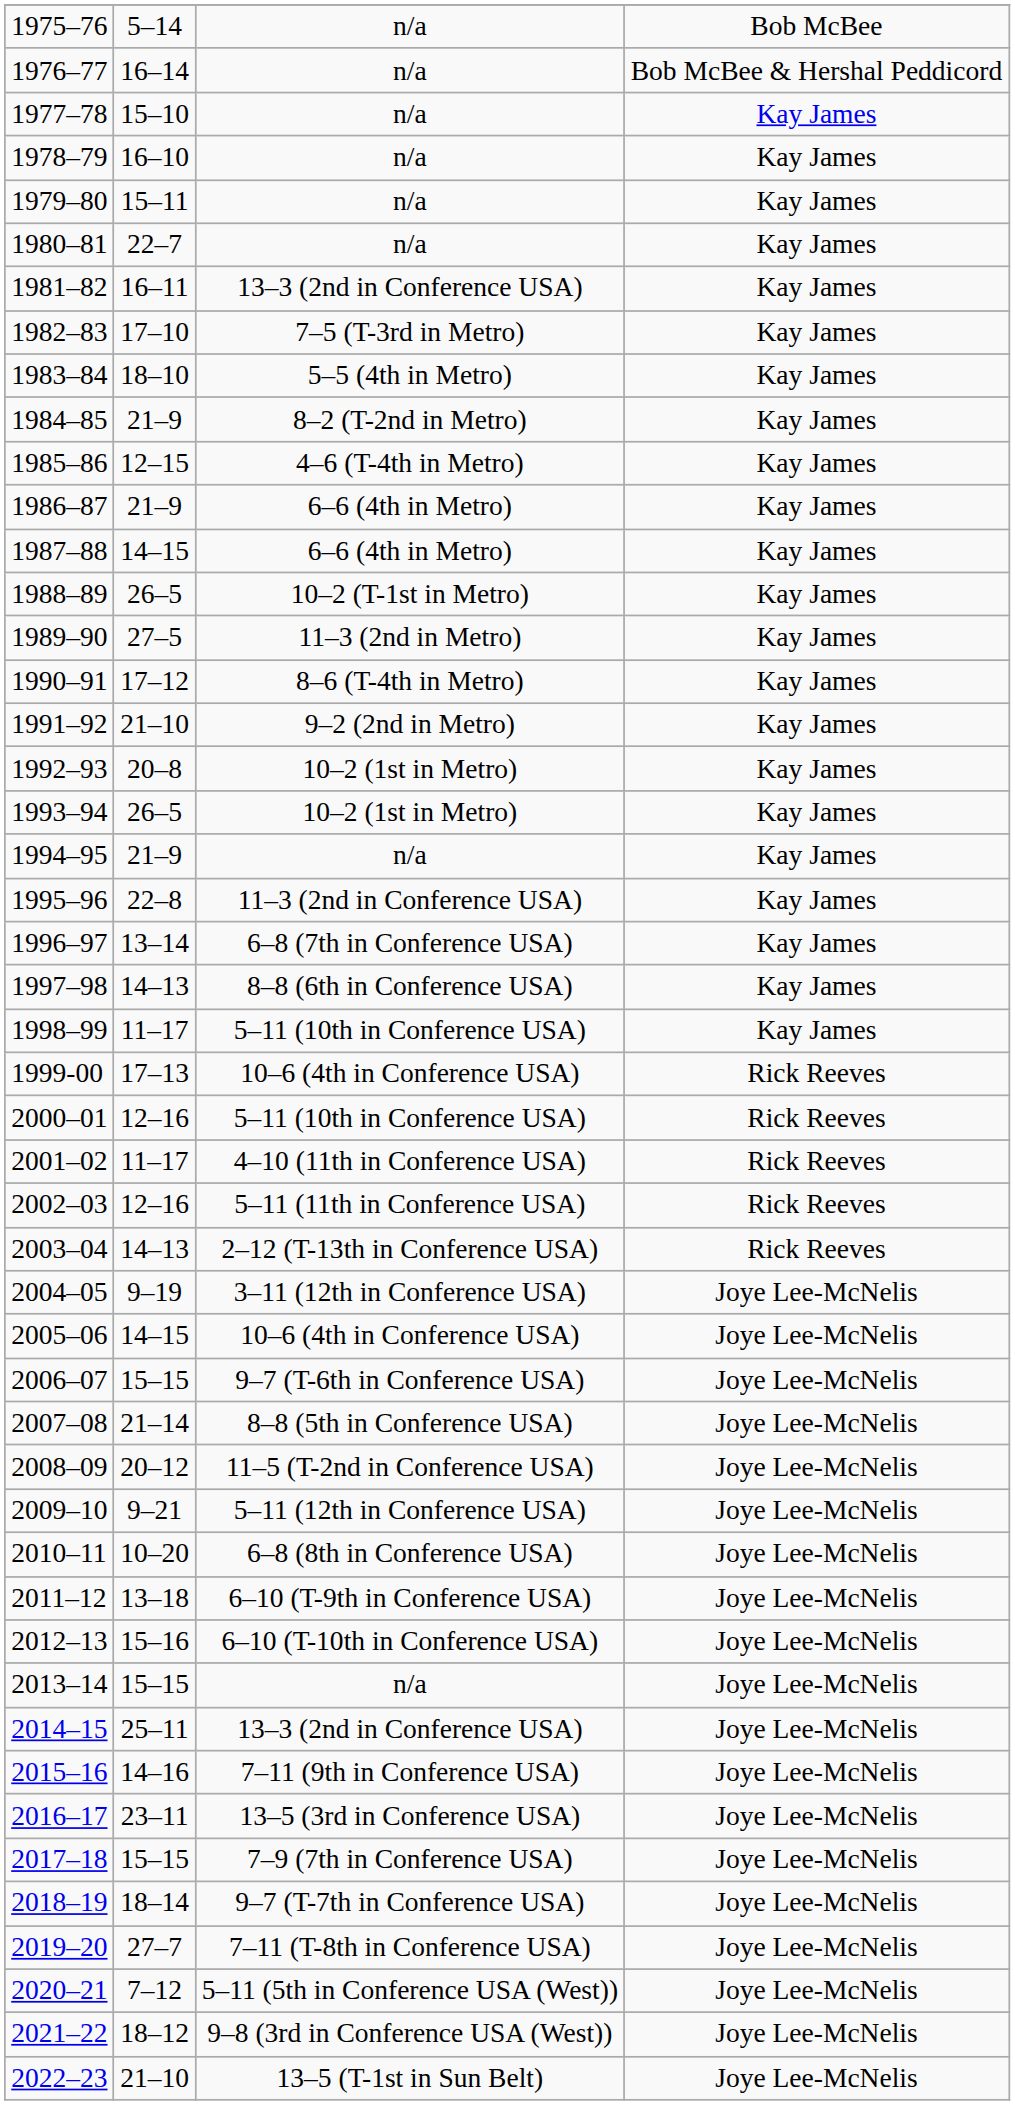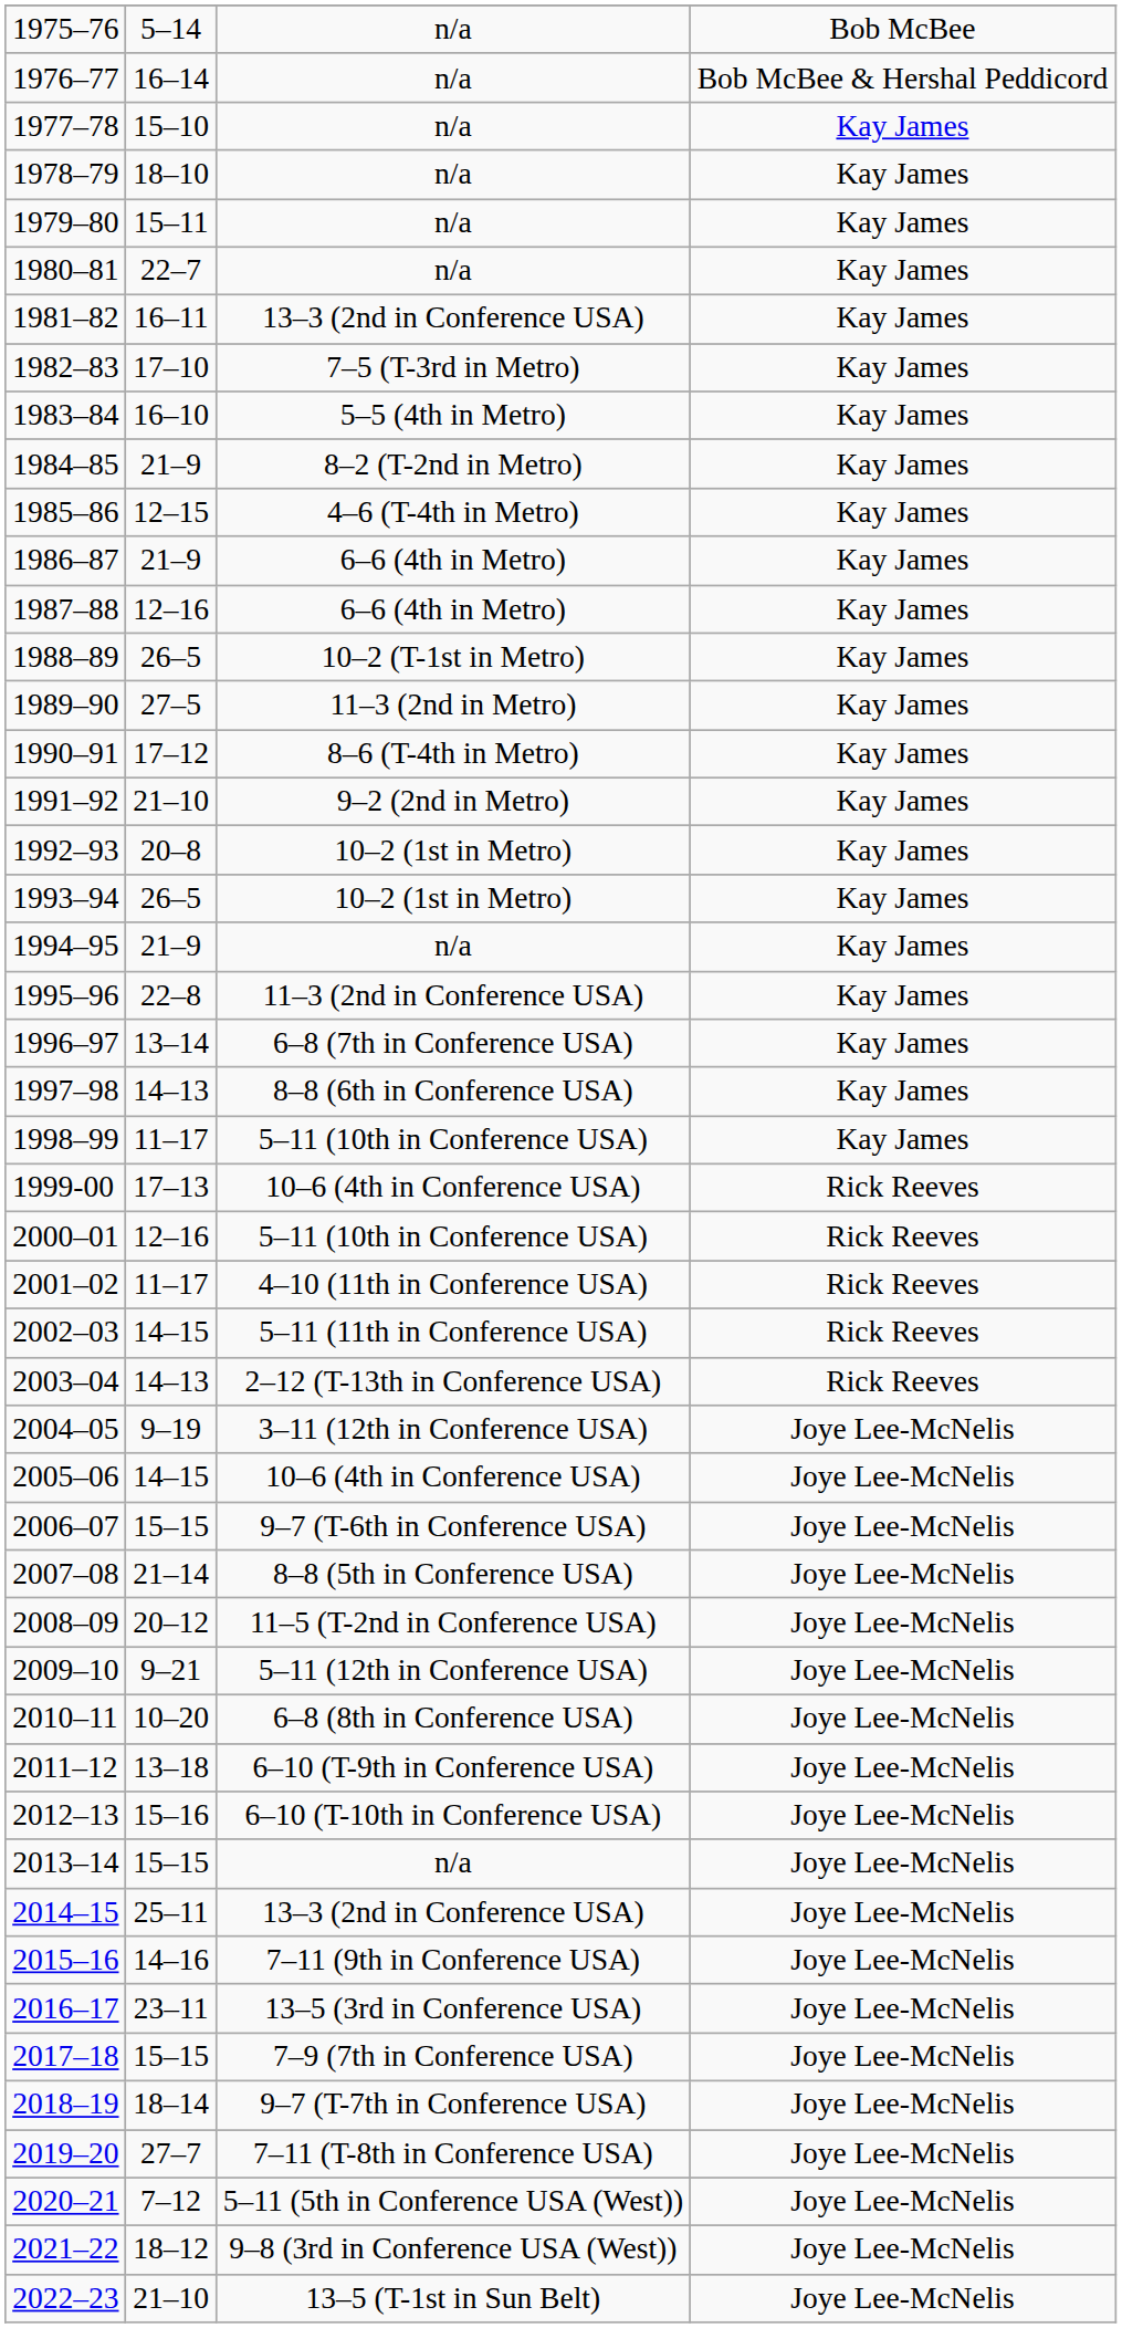 <table class="wikitable" style="text-align:center">
 <tr>
 </tr>
 <tr>
 <td style="text-align:left">1975–76</td>
 <td>5–14</td>
 <td>n/a</td>
 <td>Bob McBee</td>
 </tr>
 <tr>
 <td style="text-align:left">1976–77</td>
 <td>16–14</td>
 <td>n/a</td>
 <td>Bob McBee & Hershal Peddicord</td>
 </tr>
 <tr>
 <td style="text-align:left">1977–78</td>
 <td>15–10</td>
 <td>n/a</td>
 <td><a href='#'>Kay James</a></td>
 </tr>
 <tr>
 <td style="text-align:left">1978–79</td>
-<td>16–10</td>
+<td>18–10</td>
 <td>n/a</td>
 <td>Kay James</td>
 </tr>
 <tr>
 <td style="text-align:left">1979–80</td>
 <td>15–11</td>
 <td>n/a</td>
 <td>Kay James</td>
 </tr>
 <tr>
 <td style="text-align:left">1980–81</td>
 <td>22–7</td>
 <td>n/a</td>
 <td>Kay James</td>
 </tr>
 <tr>
 <td style="text-align:left">1981–82</td>
 <td>16–11</td>
 <td>13–3 (2nd in Conference USA)</td>
 <td>Kay James</td>
 </tr>
 <tr>
 <td style="text-align:left">1982–83</td>
 <td>17–10</td>
 <td>7–5 (T-3rd in Metro)</td>
 <td>Kay James</td>
 </tr>
 <tr>
 <td style="text-align:left">1983–84</td>
-<td>18–10</td>
+<td>16–10</td>
 <td>5–5 (4th in Metro)</td>
 <td>Kay James</td>
 </tr>
 <tr>
 <td style="text-align:left">1984–85</td>
 <td>21–9</td>
 <td>8–2 (T-2nd in Metro)</td>
 <td>Kay James</td>
 </tr>
 <tr>
 <td style="text-align:left">1985–86</td>
 <td>12–15</td>
 <td>4–6 (T-4th in Metro)</td>
 <td>Kay James</td>
 </tr>
 <tr>
 <td style="text-align:left">1986–87</td>
 <td>21–9</td>
 <td>6–6 (4th in Metro)</td>
 <td>Kay James</td>
 </tr>
 <tr>
 <td style="text-align:left">1987–88</td>
-<td>14–15</td>
+<td>12–16</td>
 <td>6–6 (4th in Metro)</td>
 <td>Kay James</td>
 </tr>
 <tr>
 <td style="text-align:left">1988–89</td>
 <td>26–5</td>
 <td>10–2 (T-1st in Metro)</td>
 <td>Kay James</td>
 </tr>
 <tr>
 <td style="text-align:left">1989–90</td>
 <td>27–5</td>
 <td>11–3 (2nd in Metro)</td>
 <td>Kay James</td>
 </tr>
 <tr>
 <td style="text-align:left">1990–91</td>
 <td>17–12</td>
 <td>8–6 (T-4th in Metro)</td>
 <td>Kay James</td>
 </tr>
 <tr>
 <td style="text-align:left">1991–92</td>
 <td>21–10</td>
 <td>9–2 (2nd in Metro)</td>
 <td>Kay James</td>
 </tr>
 <tr>
 <td style="text-align:left">1992–93</td>
 <td>20–8</td>
 <td>10–2 (1st in Metro)</td>
 <td>Kay James</td>
 </tr>
 <tr>
 <td style="text-align:left">1993–94</td>
 <td>26–5</td>
 <td>10–2 (1st in Metro)</td>
 <td>Kay James</td>
 </tr>
 <tr>
 <td style="text-align:left">1994–95</td>
 <td>21–9</td>
 <td>n/a</td>
 <td>Kay James</td>
 </tr>
 <tr>
 <td style="text-align:left">1995–96</td>
 <td>22–8</td>
 <td>11–3 (2nd in Conference USA)</td>
 <td>Kay James</td>
 </tr>
 <tr>
 <td style="text-align:left">1996–97</td>
 <td>13–14</td>
 <td>6–8 (7th in Conference USA)</td>
 <td>Kay James</td>
 </tr>
 <tr>
 <td style="text-align:left">1997–98</td>
 <td>14–13</td>
 <td>8–8 (6th in Conference USA)</td>
 <td>Kay James</td>
 </tr>
 <tr>
 <td style="text-align:left">1998–99</td>
 <td>11–17</td>
 <td>5–11 (10th in Conference USA)</td>
 <td>Kay James</td>
 </tr>
 <tr>
 <td style="text-align:left">1999-00</td>
 <td>17–13</td>
 <td>10–6 (4th in Conference USA)</td>
 <td>Rick Reeves</td>
 </tr>
 <tr>
 <td style="text-align:left">2000–01</td>
 <td>12–16</td>
 <td>5–11 (10th in Conference USA)</td>
 <td>Rick Reeves</td>
 </tr>
 <tr>
 <td style="text-align:left">2001–02</td>
 <td>11–17</td>
 <td>4–10 (11th in Conference USA)</td>
 <td>Rick Reeves</td>
 </tr>
 <tr>
 <td style="text-align:left">2002–03</td>
-<td>12–16</td>
+<td>14–15</td>
 <td>5–11 (11th in Conference USA)</td>
 <td>Rick Reeves</td>
 </tr>
 <tr>
 <td style="text-align:left">2003–04</td>
 <td>14–13</td>
 <td>2–12 (T-13th in Conference USA)</td>
 <td>Rick Reeves</td>
 </tr>
 <tr>
 <td style="text-align:left">2004–05</td>
 <td>9–19</td>
 <td>3–11 (12th in Conference USA)</td>
 <td>Joye Lee-McNelis</td>
 </tr>
 <tr>
 <td style="text-align:left">2005–06</td>
 <td>14–15</td>
 <td>10–6 (4th in Conference USA)</td>
 <td>Joye Lee-McNelis</td>
 </tr>
 <tr>
 <td style="text-align:left">2006–07</td>
 <td>15–15</td>
 <td>9–7 (T-6th in Conference USA)</td>
 <td>Joye Lee-McNelis</td>
 </tr>
 <tr>
 <td style="text-align:left">2007–08</td>
 <td>21–14</td>
 <td>8–8 (5th in Conference USA)</td>
 <td>Joye Lee-McNelis</td>
 </tr>
 <tr>
 <td style="text-align:left">2008–09</td>
 <td>20–12</td>
 <td>11–5 (T-2nd in Conference USA)</td>
 <td>Joye Lee-McNelis</td>
 </tr>
 <tr>
 <td style="text-align:left">2009–10</td>
 <td>9–21</td>
 <td>5–11 (12th in Conference USA)</td>
 <td>Joye Lee-McNelis</td>
 </tr>
 <tr>
 <td style="text-align:left">2010–11</td>
 <td>10–20</td>
 <td>6–8 (8th in Conference USA)</td>
 <td>Joye Lee-McNelis</td>
 </tr>
 <tr>
 <td style="text-align:left">2011–12</td>
 <td>13–18</td>
 <td>6–10 (T-9th in Conference USA)</td>
 <td>Joye Lee-McNelis</td>
 </tr>
 <tr>
 <td style="text-align:left">2012–13</td>
 <td>15–16</td>
 <td>6–10 (T-10th in Conference USA)</td>
 <td>Joye Lee-McNelis</td>
 </tr>
 <tr>
 <td style="text-align:left">2013–14</td>
 <td>15–15</td>
 <td>n/a</td>
 <td>Joye Lee-McNelis</td>
 </tr>
 <tr>
 <td><a href='#'>2014–15</a></td>
 <td>25–11</td>
 <td>13–3 (2nd in Conference USA)</td>
 <td>Joye Lee-McNelis</td>
 </tr>
 <tr>
 <td><a href='#'>2015–16</a></td>
 <td>14–16</td>
 <td>7–11 (9th in Conference USA)</td>
 <td>Joye Lee-McNelis</td>
 </tr>
 <tr>
 <td><a href='#'>2016–17</a></td>
 <td>23–11</td>
 <td>13–5 (3rd in Conference USA)</td>
 <td>Joye Lee-McNelis</td>
 </tr>
 <tr>
 <td><a href='#'>2017–18</a></td>
 <td>15–15</td>
 <td>7–9 (7th in Conference USA)</td>
 <td>Joye Lee-McNelis</td>
 </tr>
 <tr>
 <td><a href='#'>2018–19</a></td>
 <td>18–14</td>
 <td>9–7 (T-7th in Conference USA)</td>
 <td>Joye Lee-McNelis</td>
 </tr>
 <tr>
 <td><a href='#'>2019–20</a></td>
 <td>27–7</td>
 <td>7–11 (T-8th in Conference USA)</td>
 <td>Joye Lee-McNelis</td>
 </tr>
 <tr>
 <td><a href='#'>2020–21</a></td>
 <td>7–12</td>
 <td>5–11 (5th in Conference USA (West))</td>
 <td>Joye Lee-McNelis</td>
 </tr>
 <tr>
 <td><a href='#'>2021–22</a></td>
 <td>18–12</td>
 <td>9–8 (3rd in Conference USA (West))</td>
 <td>Joye Lee-McNelis</td>
 </tr>
 <tr>
 <td><a href='#'>2022–23</a></td>
 <td>21–10</td>
 <td>13–5 (T-1st in Sun Belt)</td>
 <td>Joye Lee-McNelis</td>
 </tr>
 </table>
